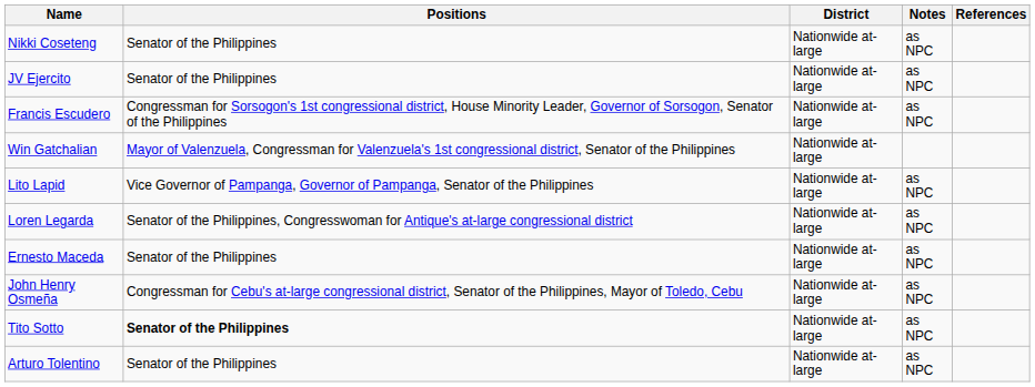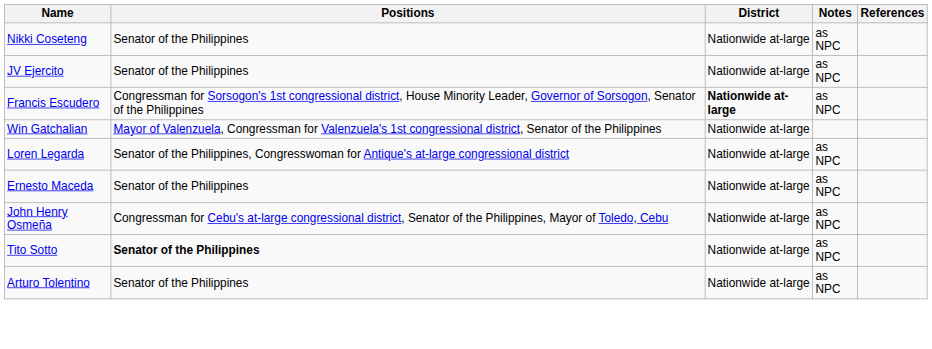 <table class="wikitable">
 <tr>
 <th>Name</th>
 <th>Positions</th>
 <th>District</th>
 <th>Notes</th>
 <th>References</th>
 </tr>
 <tr>
 <td><a href='#'>Nikki Coseteng</a></td>
 <td>Senator of the Philippines</td>
 <td>Nationwide at-large</td>
 <td>as NPC</td>
 <td></td>
 </tr>
 <tr>
 <td><a href='#'>JV Ejercito</a></td>
 <td>Senator of the Philippines</td>
 <td>Nationwide at-large</td>
 <td>as NPC</td>
 <td></td>
 </tr>
 <tr>
 <td><a href='#'>Francis Escudero</a></td>
 <td>Congressman for <a href='#'>Sorsogon's 1st congressional district</a>, House Minority Leader, <a href='#'>Governor of Sorsogon</a>, Senator of the Philippines</td>
-<td>Nationwide at-large</td>
+<td><strong>Nationwide at-large</strong></td>
 <td>as NPC</td>
 <td></td>
 </tr>
 <tr>
 <td><a href='#'>Win Gatchalian</a></td>
 <td><a href='#'>Mayor of Valenzuela</a>, Congressman for <a href='#'>Valenzuela's 1st congressional district</a>, Senator of the Philippines</td>
 <td>Nationwide at-large</td>
 <td></td>
-<td></td>
-</tr>
-<tr>
-<td><a href='#'>Lito Lapid</a></td>
-<td>Vice Governor of <a href='#'>Pampanga</a>, <a href='#'>Governor of Pampanga</a>, Senator of the Philippines</td>
-<td>Nationwide at-large</td>
-<td>as NPC</td>
 <td></td>
 </tr>
 <tr>
 <td><a href='#'>Loren Legarda</a></td>
 <td>Senator of the Philippines, Congresswoman for <a href='#'>Antique's at-large congressional district</a></td>
 <td>Nationwide at-large</td>
 <td>as NPC</td>
 <td></td>
 </tr>
 <tr>
 <td><a href='#'>Ernesto Maceda</a></td>
 <td>Senator of the Philippines</td>
 <td>Nationwide at-large</td>
 <td>as NPC</td>
 <td></td>
 </tr>
 <tr>
 <td><a href='#'>John Henry Osmeña</a></td>
 <td>Congressman for <a href='#'>Cebu's at-large congressional district</a>, Senator of the Philippines, Mayor of <a href='#'>Toledo, Cebu</a></td>
 <td>Nationwide at-large</td>
 <td>as NPC</td>
 <td></td>
 </tr>
 <tr>
 <td><a href='#'>Tito Sotto</a></td>
 <td><strong>Senator of the Philippines</strong></td>
 <td>Nationwide at-large</td>
 <td>as NPC</td>
 <td></td>
 </tr>
 <tr>
 <td><a href='#'>Arturo Tolentino</a></td>
 <td>Senator of the Philippines</td>
 <td>Nationwide at-large</td>
 <td>as NPC</td>
 <td></td>
 </tr>
 </table>
